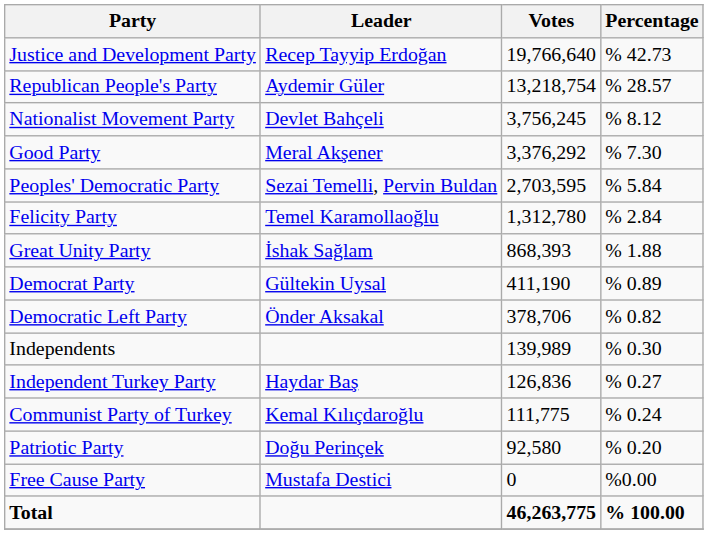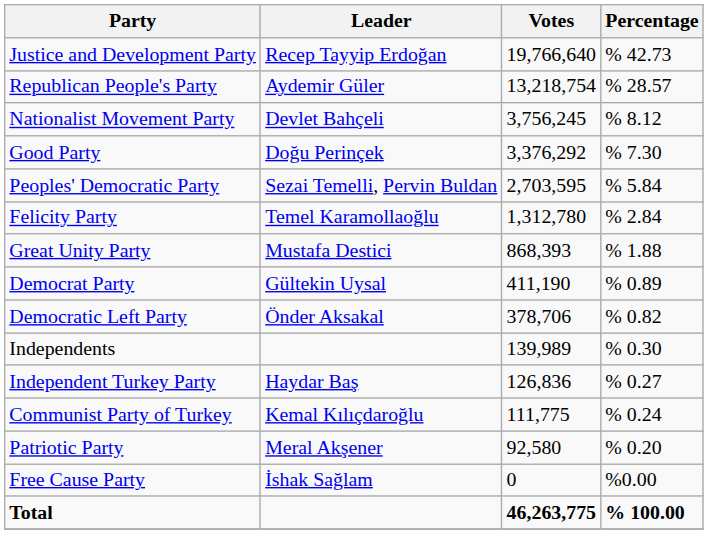 <table class=wikitable style="font-size:90%;">
 <tr>
 <th>Party</th>
 <th>Leader</th>
 <th>Votes</th>
 <th>Percentage</th>
 </tr>
 <tr>
 <td><a href='#'>Justice and Development Party</a></td>
 <td><a href='#'>Recep Tayyip Erdoğan</a></td>
 <td>19,766,640</td>
 <td>% 42.73</td>
 </tr>
 <tr>
 <td><a href='#'>Republican People's Party</a></td>
 <td><a href='#'>Aydemir Güler</a></td>
 <td>13,218,754</td>
 <td>% 28.57</td>
 </tr>
 <tr>
 <td><a href='#'>Nationalist Movement Party</a></td>
 <td><a href='#'>Devlet Bahçeli</a></td>
 <td>3,756,245</td>
 <td>% 8.12</td>
 </tr>
 <tr>
 <td><a href='#'>Good Party</a></td>
-<td><a href='#'>Meral Akşener</a></td>
+<td><a href='#'>Doğu Perinçek</a></td>
 <td>3,376,292</td>
 <td>% 7.30</td>
 </tr>
 <tr>
 <td><a href='#'>Peoples' Democratic Party</a></td>
 <td><a href='#'>Sezai Temelli</a>, <a href='#'>Pervin Buldan</a></td>
 <td>2,703,595</td>
 <td>% 5.84</td>
 </tr>
 <tr>
 <td><a href='#'>Felicity Party</a></td>
 <td><a href='#'>Temel Karamollaoğlu</a></td>
 <td>1,312,780</td>
 <td>% 2.84</td>
 </tr>
 <tr>
 <td><a href='#'>Great Unity Party</a></td>
-<td><a href='#'>İshak Sağlam</a></td>
+<td><a href='#'>Mustafa Destici</a></td>
 <td>868,393</td>
 <td>% 1.88</td>
 </tr>
 <tr>
 <td><a href='#'>Democrat Party</a></td>
 <td><a href='#'>Gültekin Uysal</a></td>
 <td>411,190</td>
 <td>% 0.89</td>
 </tr>
 <tr>
 <td><a href='#'>Democratic Left Party</a></td>
 <td><a href='#'>Önder Aksakal</a></td>
 <td>378,706</td>
 <td>% 0.82</td>
 </tr>
 <tr>
 <td>Independents</td>
 <td></td>
 <td>139,989</td>
 <td>% 0.30</td>
 </tr>
 <tr>
 <td><a href='#'>Independent Turkey Party</a></td>
 <td><a href='#'>Haydar Baş</a></td>
 <td>126,836</td>
 <td>% 0.27</td>
 </tr>
 <tr>
 <td><a href='#'>Communist Party of Turkey</a></td>
 <td><a href='#'>Kemal Kılıçdaroğlu</a></td>
 <td>111,775</td>
 <td>% 0.24</td>
 </tr>
 <tr>
 <td><a href='#'>Patriotic Party</a></td>
-<td><a href='#'>Doğu Perinçek</a></td>
+<td><a href='#'>Meral Akşener</a></td>
 <td>92,580</td>
 <td>% 0.20</td>
 </tr>
 <tr>
 <td><a href='#'>Free Cause Party</a></td>
-<td><a href='#'>Mustafa Destici</a></td>
+<td><a href='#'>İshak Sağlam</a></td>
 <td>0</td>
 <td>%0.00</td>
 </tr>
 <tr>
 <td><strong>Total</strong></td>
 <td></td>
 <td><strong>46,263,775</strong></td>
 <td><strong>% 100.00</strong></td>
 </tr>
 <tr>
 </tr>
 </table>
